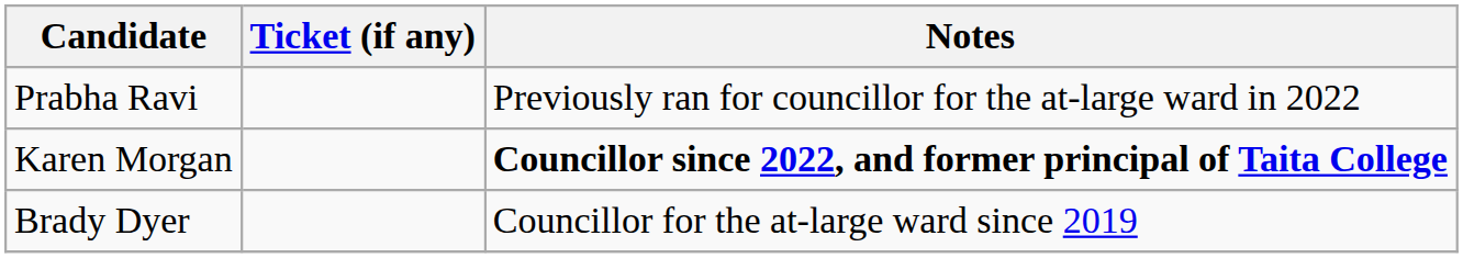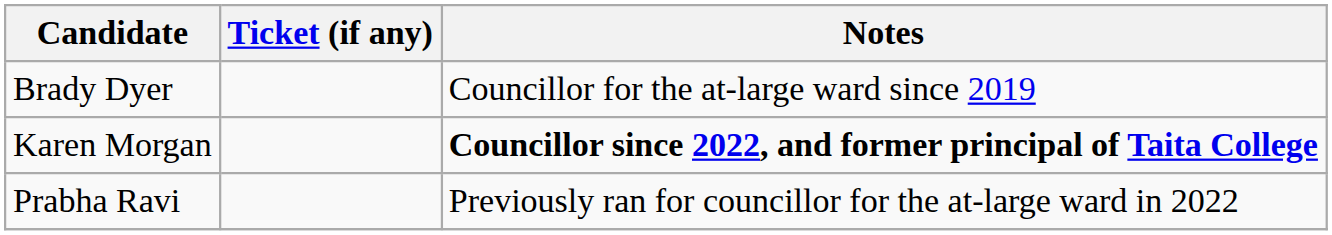 <table class="wikitable" style="font-size: 95%">
 <tr>
 <th>Candidate</th>
 <th><a href='#'>Ticket</a> (if any)</th>
 <th>Notes</th>
 </tr>
 <tr>
-<td>Prabha Ravi </td>
+<td>Brady Dyer</td>
 <td></td>
-<td>Previously ran for councillor for the at-large ward in 2022</td>
+<td>Councillor for the at-large ward since <a href='#'>2019</a></td>
 </tr>
 <tr>
 <td>Karen Morgan</td>
 <td></td>
 <td><strong>Councillor since <a href='#'>2022</a>, and former principal of <a href='#'>Taita College</a></strong></td>
 </tr>
 <tr>
-<td>Brady Dyer</td>
+<td>Prabha Ravi </td>
 <td></td>
-<td>Councillor for the at-large ward since <a href='#'>2019</a></td>
+<td>Previously ran for councillor for the at-large ward in 2022</td>
 </tr>
 <tr>
 </tr>
 </table>
